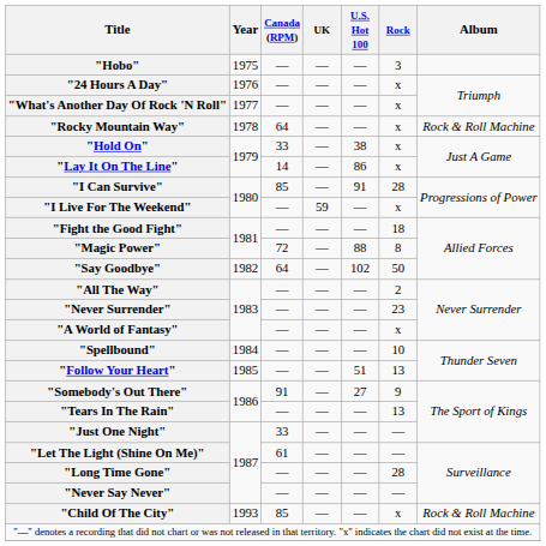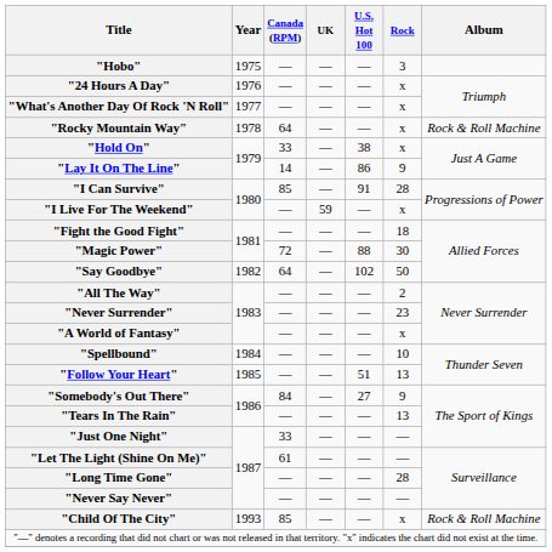 <table class="wikitable plainrowheaders" style="text-align:center;">
 <tr>
 <th scope="col">Title</th>
 <th scope="col">Year</th>
 <th scope="col" width="40"><small><a href='#'>Canada</a> (<a href='#'>RPM</a>)</small></th>
 <th scope="col" width="40"><small>UK</small></th>
 <th scope="col" width="40"><small><a href='#'>U.S. Hot 100</a></small></th>
 <th scope="col" width="40"><small><a href='#'>Rock</a></small></th>
 <th>Album</th>
 </tr>
 <tr>
 <th scope="row">"Hobo"</th>
 <td>1975</td>
 <td>—</td>
 <td>—</td>
 <td>—</td>
 <td>3</td>
 <td></td>
 </tr>
 <tr>
 <th scope="row">"24 Hours A Day"</th>
 <td>1976</td>
 <td>—</td>
 <td>—</td>
 <td>—</td>
 <td>x</td>
 <td rowspan="2"><em>Triumph</em></td>
 </tr>
 <tr>
 <th scope="row">"What's Another Day Of Rock 'N Roll"</th>
 <td>1977</td>
 <td>—</td>
 <td>—</td>
 <td>—</td>
 <td>x</td>
 </tr>
 <tr>
 <th scope="row">"Rocky Mountain Way"</th>
 <td>1978</td>
 <td>64</td>
 <td>—</td>
 <td>—</td>
 <td>x</td>
 <td><em>Rock & Roll Machine</em></td>
 </tr>
 <tr>
 <th scope="row">"<a href='#'>Hold On</a>"</th>
 <td rowspan="2">1979</td>
 <td>33</td>
 <td>—</td>
 <td>38</td>
 <td>x</td>
 <td rowspan="2"><em>Just A Game</em></td>
 </tr>
 <tr>
 <th scope="row">"<a href='#'>Lay It On The Line</a>"</th>
 <td>14</td>
 <td>—</td>
 <td>86</td>
-<td>x</td>
+<td>9</td>
 </tr>
 <tr>
 <th scope="row">"I Can Survive"</th>
 <td rowspan="2">1980</td>
 <td>85</td>
 <td>—</td>
 <td>91</td>
 <td>28</td>
 <td rowspan="2"><em>Progressions of Power</em></td>
 </tr>
 <tr>
 <th scope="row">"I Live For The Weekend"</th>
 <td>—</td>
 <td>59</td>
 <td>—</td>
 <td>x</td>
 </tr>
 <tr>
 <th scope="row">"Fight the Good Fight"</th>
 <td rowspan="2">1981</td>
 <td>—</td>
 <td>—</td>
 <td>—</td>
 <td>18</td>
 <td rowspan="3"><em>Allied Forces</em></td>
 </tr>
 <tr>
 <th scope="row">"Magic Power"</th>
 <td>72</td>
 <td>—</td>
 <td>88</td>
-<td>8</td>
+<td>30</td>
 </tr>
 <tr>
 <th scope="row">"Say Goodbye"</th>
 <td>1982</td>
 <td>64</td>
 <td>—</td>
 <td>102</td>
 <td>50</td>
 </tr>
 <tr>
 <th scope="row">"All The Way"</th>
 <td rowspan="3">1983</td>
 <td>—</td>
 <td>—</td>
 <td>—</td>
 <td>2</td>
 <td rowspan="3"><em>Never Surrender</em></td>
 </tr>
 <tr>
 <th scope="row">"Never Surrender"</th>
 <td>—</td>
 <td>—</td>
 <td>—</td>
 <td>23</td>
 </tr>
 <tr>
 <th scope="row">"A World of Fantasy"</th>
 <td>—</td>
 <td>—</td>
 <td>—</td>
 <td>x</td>
 </tr>
 <tr>
 <th scope="row">"Spellbound"</th>
 <td>1984</td>
 <td>—</td>
 <td>—</td>
 <td>—</td>
 <td>10</td>
 <td rowspan="2"><em>Thunder Seven</em></td>
 </tr>
 <tr>
 <th scope="row">"<a href='#'>Follow Your Heart</a>"</th>
 <td>1985</td>
 <td>—</td>
 <td>—</td>
 <td>51</td>
 <td>13</td>
 </tr>
 <tr>
 <th scope="row">"Somebody's Out There"</th>
 <td rowspan="2">1986</td>
-<td>91</td>
+<td>84</td>
 <td>—</td>
 <td>27</td>
 <td>9</td>
 <td rowspan="3"><em>The Sport of Kings</em></td>
 </tr>
 <tr>
 <th scope="row">"Tears In The Rain"</th>
 <td>—</td>
 <td>—</td>
 <td>—</td>
 <td>13</td>
 </tr>
 <tr>
 <th scope="row">"Just One Night"</th>
 <td rowspan="4">1987</td>
 <td>33</td>
 <td>—</td>
 <td>—</td>
 <td>—</td>
 </tr>
 <tr>
 <th scope="row">"Let The Light (Shine On Me)"</th>
 <td>61</td>
 <td>—</td>
 <td>—</td>
 <td>—</td>
 <td rowspan="3"><em>Surveillance</em></td>
 </tr>
 <tr>
 <th scope="row">"Long Time Gone"</th>
 <td>—</td>
 <td>—</td>
 <td>—</td>
 <td>28</td>
 </tr>
 <tr>
 <th scope="row">"Never Say Never"</th>
 <td>—</td>
 <td>—</td>
 <td>—</td>
 <td>—</td>
 </tr>
 <tr>
 <th scope="row">"Child Of The City"</th>
 <td>1993</td>
 <td>85</td>
 <td>—</td>
 <td>—</td>
 <td>x</td>
 <td><em>Rock & Roll Machine</em></td>
 </tr>
 <tr>
 <td align="center" colspan="7" style="font-size:80%">"—" denotes a recording that did not chart or was not released in that territory. "x" indicates the chart did not exist at the time.</td>
 </tr>
 <tr>
 </tr>
 </table>
